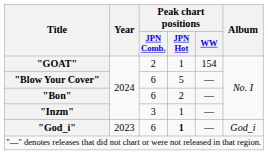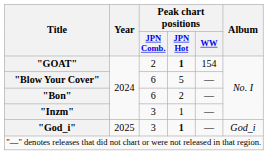 <table class="wikitable plainrowheaders" style="text-align:center">
 <tr>
 <th scope="col" rowspan="2">Title</th>
 <th scope="col" rowspan="2">Year</th>
 <th scope="col" colspan="3">Peak chart positions</th>
 <th scope="col" rowspan="2">Album</th>
 </tr>
 <tr>
 <th scope="col" style="width:2.75em;font-size:85%;"><a href='#'>JPN<br>Comb.</a><br></th>
 <th scope="col" style="width:2.75em;font-size:85%;"><a href='#'>JPN<br>Hot</a><br></th>
 <th scope="col" style="width:2.75em;font-size:85%;"><a href='#'>WW</a><br></th>
 </tr>
 <tr>
 <th scope="row">"GOAT"</th>
 <td rowspan="4">2024</td>
 <td>2</td>
-<td>1</td>
+<td><strong>1</strong></td>
 <td>154</td>
 <td rowspan="4"><em>No. I</em></td>
 </tr>
 <tr>
 <th scope="row">"Blow Your Cover"</th>
 <td>6</td>
 <td>5</td>
 <td>—</td>
 </tr>
 <tr>
 <th scope="row">"Bon"</th>
 <td>6</td>
 <td>2</td>
 <td>—</td>
 </tr>
 <tr>
 <th scope="row">"Inzm"</th>
 <td>3</td>
 <td>1</td>
 <td>—</td>
 </tr>
 <tr>
 <th scope="row">"God_i"</th>
-<td>2023</td>
-<td>6</td>
+<td>2025</td>
+<td>3</td>
 <td><strong>1</strong></td>
 <td>—</td>
 <td><em>God_i</em></td>
 </tr>
 <tr>
 <td colspan="6" style="font-size:85%">"—" denotes releases that did not chart or were not released in that region.</td>
 </tr>
 </table>
